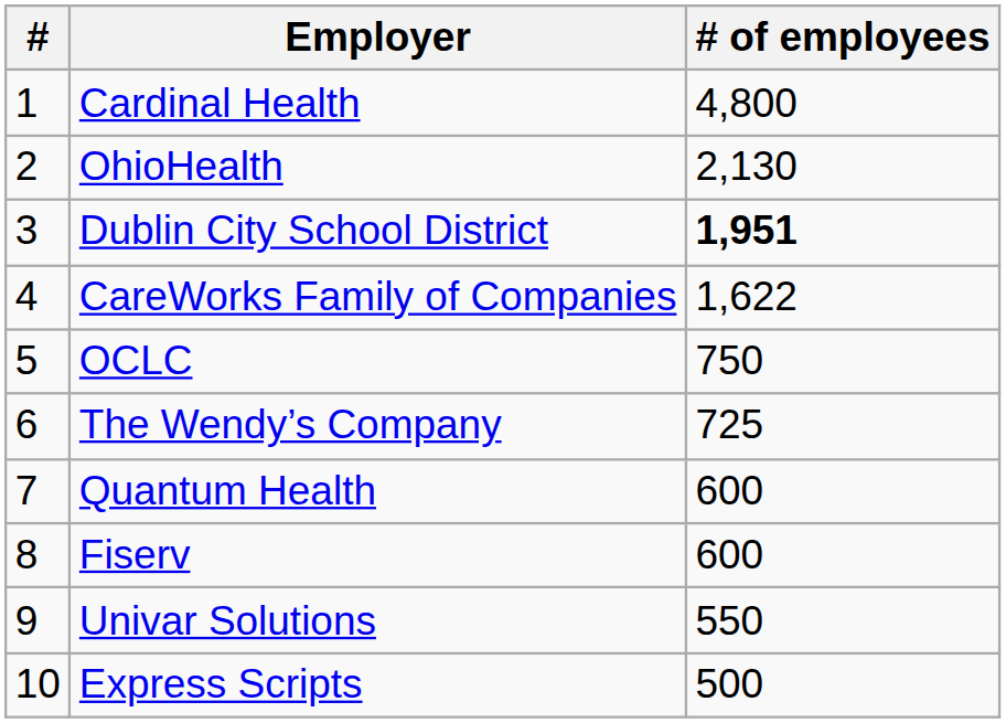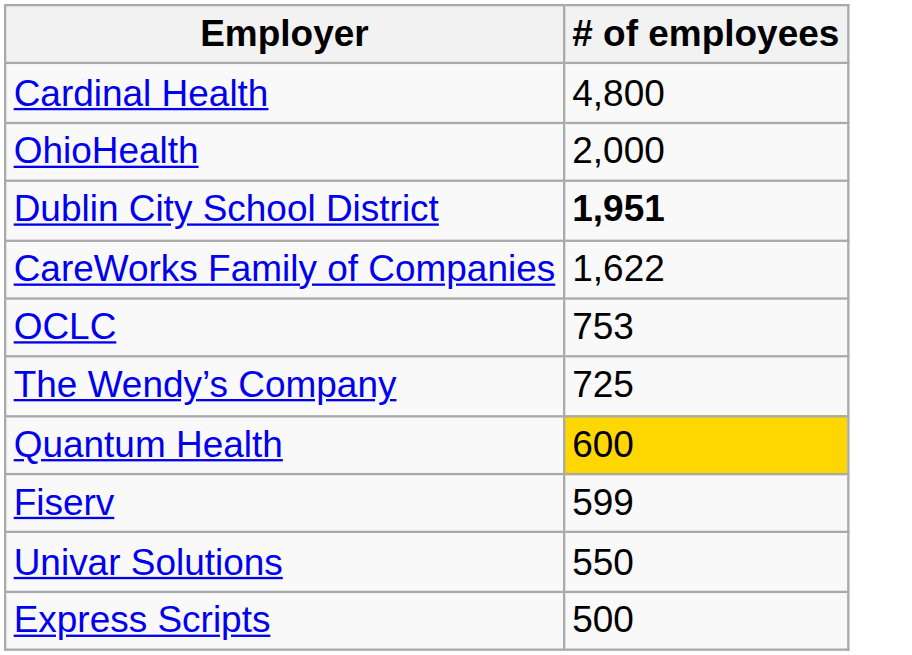 <table class="wikitable sortable" border="1">
 <tr>
-<th>#</th>
 <th>Employer</th>
 <th># of employees</th>
 </tr>
 <tr>
-<td>1</td>
 <td><a href='#'>Cardinal Health</a></td>
 <td>4,800</td>
 </tr>
 <tr>
-<td>2</td>
 <td><a href='#'>OhioHealth</a></td>
-<td>2,130</td>
+<td>2,000</td>
 </tr>
 <tr>
-<td>3</td>
 <td><a href='#'>Dublin City School District</a></td>
 <td><strong>1,951</strong></td>
 </tr>
 <tr>
-<td>4</td>
 <td><a href='#'>CareWorks Family of Companies</a></td>
 <td>1,622</td>
 </tr>
 <tr>
-<td>5</td>
 <td><a href='#'>OCLC</a></td>
-<td>750</td>
+<td>753</td>
 </tr>
 <tr>
-<td>6</td>
 <td><a href='#'>The Wendy’s Company</a></td>
 <td>725</td>
 </tr>
 <tr>
-<td>7</td>
 <td><a href='#'>Quantum Health</a></td>
-<td>600</td>
+<td style="background: gold;">600</td>
 </tr>
 <tr>
-<td>8</td>
 <td><a href='#'>Fiserv</a></td>
-<td>600</td>
+<td>599</td>
 </tr>
 <tr>
-<td>9</td>
 <td><a href='#'>Univar Solutions</a></td>
 <td>550</td>
 </tr>
 <tr>
-<td>10</td>
 <td><a href='#'>Express Scripts</a></td>
 <td>500</td>
 </tr>
 </table>
